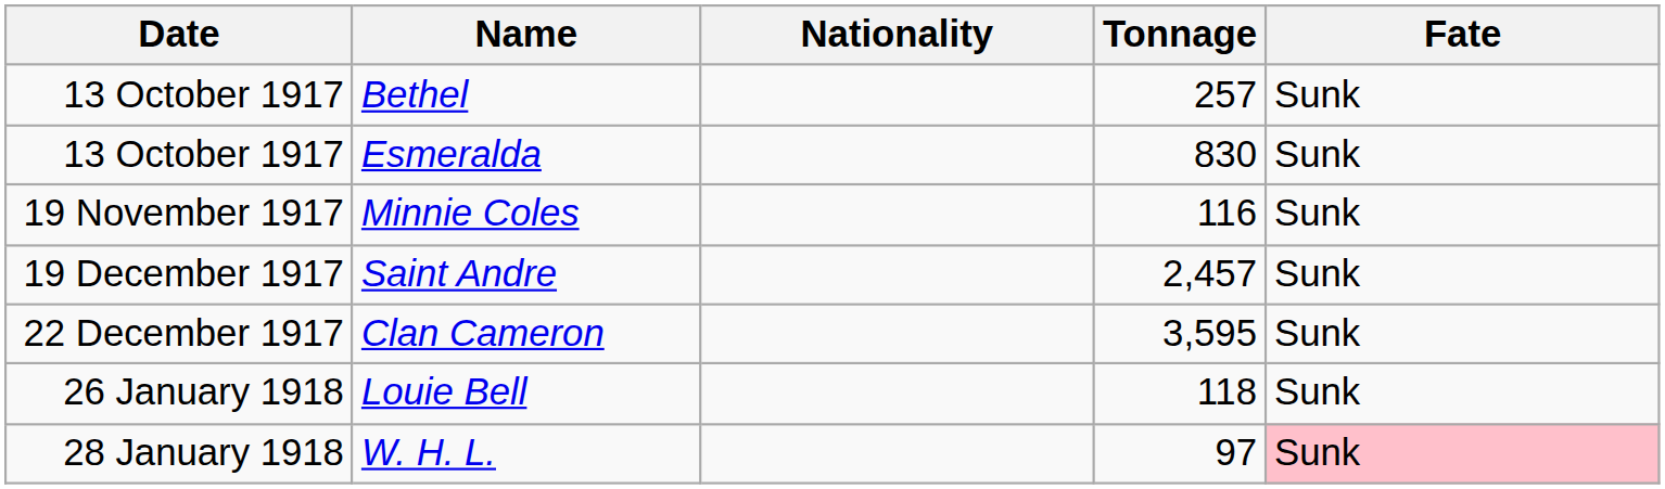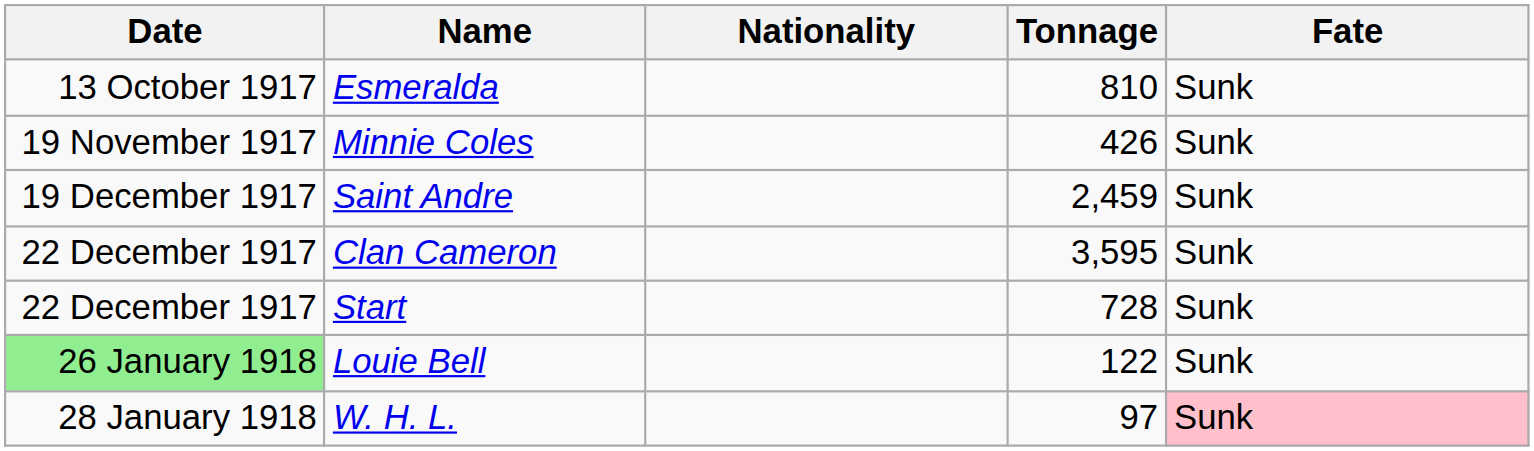 <table class="wikitable sortable">
 <tr>
 <th width="140px">Date</th>
 <th width="140px">Name</th>
 <th width="160px">Nationality</th>
 <th width="25px">Tonnage</th>
 <th width="160px">Fate</th>
 </tr>
 <tr>
 <td align="right">13 October 1917</td>
-<td align="left"><a href='#'><em>Bethel</em></a></td>
-<td align="left"></td>
-<td align="right">257</td>
-<td align="left">Sunk</td>
-</tr>
-<tr>
-<td align="right">13 October 1917</td>
 <td align="left"><a href='#'><em>Esmeralda</em></a></td>
 <td align="left"></td>
-<td align="right">830</td>
+<td align="right">810</td>
 <td align="left">Sunk</td>
 </tr>
 <tr>
 <td align="right">19 November 1917</td>
 <td align="left"><a href='#'><em>Minnie Coles</em></a></td>
 <td align="left"></td>
-<td align="right">116</td>
+<td align="right">426</td>
 <td align="left">Sunk</td>
 </tr>
 <tr>
 <td align="right">19 December 1917</td>
 <td align="left"><a href='#'><em>Saint Andre</em></a></td>
 <td align="left"></td>
-<td align="right">2,457</td>
+<td align="right">2,459</td>
 <td align="left">Sunk</td>
 </tr>
 <tr>
 <td align="right">22 December 1917</td>
 <td align="left"><a href='#'><em>Clan Cameron</em></a></td>
 <td align="left"></td>
 <td align="right">3,595</td>
 <td align="left">Sunk</td>
 </tr>
 <tr>
-<td align="right">26 January 1918</td>
+<td align="right">22 December 1917</td>
+<td align="left"><a href='#'><em>Start</em></a></td>
+<td align="left"></td>
+<td align="right">728</td>
+<td align="left">Sunk</td>
+</tr>
+<tr>
+<td align="right" style="background: lightgreen;">26 January 1918</td>
 <td align="left"><a href='#'><em>Louie Bell</em></a></td>
 <td align="left"></td>
-<td align="right">118</td>
+<td align="right">122</td>
 <td align="left">Sunk</td>
 </tr>
 <tr>
 <td align="right">28 January 1918</td>
 <td align="left"><a href='#'><em>W. H. L.</em></a></td>
 <td align="left"></td>
 <td align="right">97</td>
 <td align="left" style="background: pink;">Sunk</td>
 </tr>
 </table>
